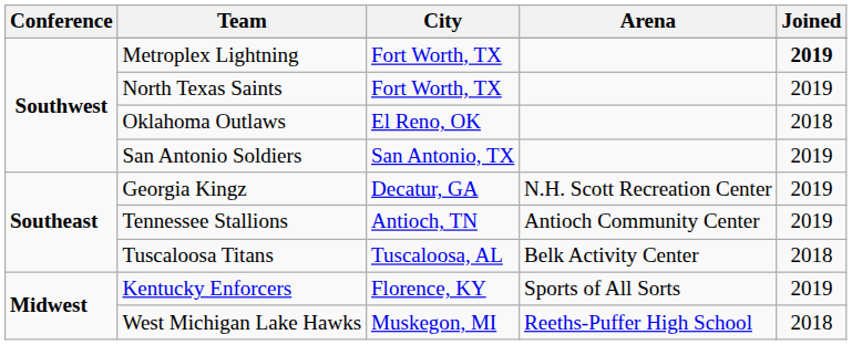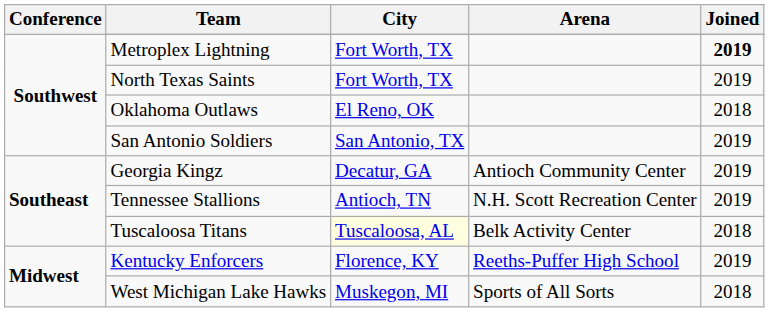 <table class="wikitable">
 <tr>
 <th>Conference</th>
 <th>Team</th>
 <th>City</th>
 <th>Arena</th>
 <th>Joined</th>
 </tr>
 <tr>
 <td colspan="1" rowspan="5" style="text-align: center;"><strong>Southwest</strong></td>
 </tr>
 <tr>
 <td>Metroplex Lightning</td>
 <td><a href='#'>Fort Worth, TX</a></td>
 <td></td>
 <td align="center"><strong>2019</strong></td>
 </tr>
 <tr>
 <td>North Texas Saints</td>
 <td><a href='#'>Fort Worth, TX</a></td>
 <td></td>
 <td align="center">2019</td>
 </tr>
 <tr>
 <td>Oklahoma Outlaws</td>
 <td><a href='#'>El Reno, OK</a></td>
 <td></td>
 <td align="center">2018</td>
 </tr>
 <tr>
 <td>San Antonio Soldiers</td>
 <td><a href='#'>San Antonio, TX</a></td>
 <td></td>
 <td align="center">2019</td>
 </tr>
 <tr>
 <td rowspan="3"><strong>Southeast</strong></td>
 <td>Georgia Kingz</td>
 <td><a href='#'>Decatur, GA</a></td>
-<td>N.H. Scott Recreation Center</td>
+<td>Antioch Community Center</td>
 <td align="center">2019</td>
 </tr>
 <tr>
 <td>Tennessee Stallions</td>
 <td><a href='#'>Antioch, TN</a></td>
-<td>Antioch Community Center</td>
+<td>N.H. Scott Recreation Center</td>
 <td align="center">2019</td>
 </tr>
 <tr>
 <td>Tuscaloosa Titans</td>
-<td><a href='#'>Tuscaloosa, AL</a></td>
+<td style="background: lightyellow;"><a href='#'>Tuscaloosa, AL</a></td>
 <td>Belk Activity Center</td>
 <td align="center">2018</td>
 </tr>
 <tr>
 <td rowspan="3"><strong>Midwest</strong></td>
 <td><a href='#'>Kentucky Enforcers</a></td>
 <td><a href='#'>Florence, KY</a></td>
-<td>Sports of All Sorts</td>
+<td><a href='#'>Reeths-Puffer High School</a></td>
 <td align="center">2019</td>
 </tr>
 <tr>
 <td>West Michigan Lake Hawks</td>
 <td><a href='#'>Muskegon, MI</a></td>
-<td><a href='#'>Reeths-Puffer High School</a></td>
+<td>Sports of All Sorts</td>
 <td align="center">2018</td>
 </tr>
 </table>
